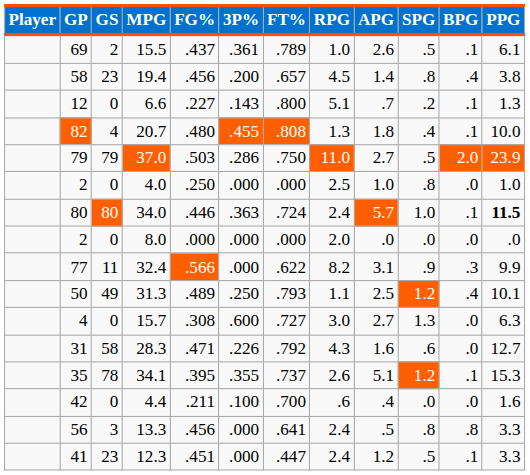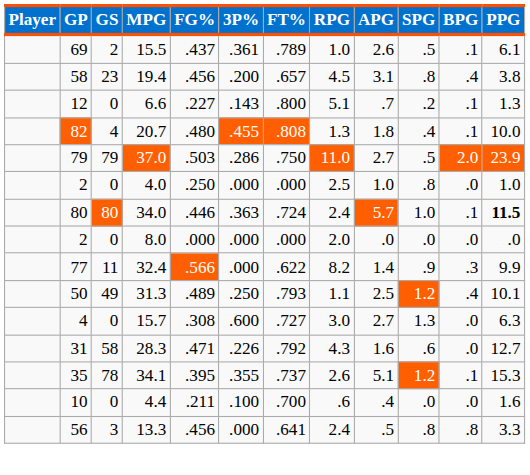 <table class="wikitable sortable" style="text-align:right;">
 <tr>
 <th style="background:#0072CE; color:#FFFFFF; border-top:#FE5000 3px solid; border-bottom:#FE5000 3px solid;">Player</th>
 <th style="background:#0072CE; color:#FFFFFF; border-top:#FE5000 3px solid; border-bottom:#FE5000 3px solid;">GP</th>
 <th style="background:#0072CE; color:#FFFFFF; border-top:#FE5000 3px solid; border-bottom:#FE5000 3px solid;">GS</th>
 <th style="background:#0072CE; color:#FFFFFF; border-top:#FE5000 3px solid; border-bottom:#FE5000 3px solid;">MPG</th>
 <th style="background:#0072CE; color:#FFFFFF; border-top:#FE5000 3px solid; border-bottom:#FE5000 3px solid;">FG%</th>
 <th style="background:#0072CE; color:#FFFFFF; border-top:#FE5000 3px solid; border-bottom:#FE5000 3px solid;">3P%</th>
 <th style="background:#0072CE; color:#FFFFFF; border-top:#FE5000 3px solid; border-bottom:#FE5000 3px solid;">FT%</th>
 <th style="background:#0072CE; color:#FFFFFF; border-top:#FE5000 3px solid; border-bottom:#FE5000 3px solid;">RPG</th>
 <th style="background:#0072CE; color:#FFFFFF; border-top:#FE5000 3px solid; border-bottom:#FE5000 3px solid;">APG</th>
 <th style="background:#0072CE; color:#FFFFFF; border-top:#FE5000 3px solid; border-bottom:#FE5000 3px solid;">SPG</th>
 <th style="background:#0072CE; color:#FFFFFF; border-top:#FE5000 3px solid; border-bottom:#FE5000 3px solid;">BPG</th>
 <th style="background:#0072CE; color:#FFFFFF; border-top:#FE5000 3px solid; border-bottom:#FE5000 3px solid;">PPG</th>
 </tr>
 <tr>
 <td></td>
 <td>69</td>
 <td>2</td>
 <td>15.5</td>
 <td>.437</td>
 <td>.361</td>
 <td>.789</td>
 <td>1.0</td>
 <td>2.6</td>
 <td>.5</td>
 <td>.1</td>
 <td>6.1</td>
 </tr>
 <tr>
 <td></td>
 <td>58</td>
 <td>23</td>
 <td>19.4</td>
 <td>.456</td>
 <td>.200</td>
 <td>.657</td>
 <td>4.5</td>
-<td>1.4</td>
+<td>3.1</td>
 <td>.8</td>
 <td>.4</td>
 <td>3.8</td>
 </tr>
 <tr>
 <td></td>
 <td>12</td>
 <td>0</td>
 <td>6.6</td>
 <td>.227</td>
 <td>.143</td>
 <td>.800</td>
 <td>5.1</td>
 <td>.7</td>
 <td>.2</td>
 <td>.1</td>
 <td>1.3</td>
 </tr>
 <tr>
 <td></td>
 <td style="background:#ff5f00;color:white;">82</td>
 <td>4</td>
 <td>20.7</td>
 <td>.480</td>
 <td style="background:#ff5f00;color:white;">.455</td>
 <td style="background:#ff5f00;color:white;">.808</td>
 <td>1.3</td>
 <td>1.8</td>
 <td>.4</td>
 <td>.1</td>
 <td>10.0</td>
 </tr>
 <tr>
 <td></td>
 <td>79</td>
 <td>79</td>
 <td style="background:#ff5f00;color:white;">37.0</td>
 <td>.503</td>
 <td>.286</td>
 <td>.750</td>
 <td style="background:#ff5f00;color:white;">11.0</td>
 <td>2.7</td>
 <td>.5</td>
 <td style="background:#ff5f00;color:white;">2.0</td>
 <td style="background:#ff5f00;color:white;">23.9</td>
 </tr>
 <tr>
 <td></td>
 <td>2</td>
 <td>0</td>
 <td>4.0</td>
 <td>.250</td>
 <td>.000</td>
 <td>.000</td>
 <td>2.5</td>
 <td>1.0</td>
 <td>.8</td>
 <td>.0</td>
 <td>1.0</td>
 </tr>
 <tr>
 <td></td>
 <td>80</td>
 <td style="background:#ff5f00;color:white;">80</td>
 <td>34.0</td>
 <td>.446</td>
 <td>.363</td>
 <td>.724</td>
 <td>2.4</td>
 <td style="background:#ff5f00;color:white;">5.7</td>
 <td>1.0</td>
 <td>.1</td>
 <td><strong>11.5</strong></td>
 </tr>
 <tr>
 <td></td>
 <td>2</td>
 <td>0</td>
 <td>8.0</td>
 <td>.000</td>
 <td>.000</td>
 <td>.000</td>
 <td>2.0</td>
 <td>.0</td>
 <td>.0</td>
 <td>.0</td>
 <td>.0</td>
 </tr>
 <tr>
 <td></td>
 <td>77</td>
 <td>11</td>
 <td>32.4</td>
 <td style="background:#ff5f00;color:white;">.566</td>
 <td>.000</td>
 <td>.622</td>
 <td>8.2</td>
-<td>3.1</td>
+<td>1.4</td>
 <td>.9</td>
 <td>.3</td>
 <td>9.9</td>
 </tr>
 <tr>
 <td></td>
 <td>50</td>
 <td>49</td>
 <td>31.3</td>
 <td>.489</td>
 <td>.250</td>
 <td>.793</td>
 <td>1.1</td>
 <td>2.5</td>
 <td style="background:#ff5f00;color:white;">1.2</td>
 <td>.4</td>
 <td>10.1</td>
 </tr>
 <tr>
 <td></td>
 <td>4</td>
 <td>0</td>
 <td>15.7</td>
 <td>.308</td>
 <td>.600</td>
 <td>.727</td>
 <td>3.0</td>
 <td>2.7</td>
 <td>1.3</td>
 <td>.0</td>
 <td>6.3</td>
 </tr>
 <tr>
 <td></td>
 <td>31</td>
 <td>58</td>
 <td>28.3</td>
 <td>.471</td>
 <td>.226</td>
 <td>.792</td>
 <td>4.3</td>
 <td>1.6</td>
 <td>.6</td>
 <td>.0</td>
 <td>12.7</td>
 </tr>
 <tr>
 <td></td>
 <td>35</td>
 <td>78</td>
 <td>34.1</td>
 <td>.395</td>
 <td>.355</td>
 <td>.737</td>
 <td>2.6</td>
 <td>5.1</td>
 <td style="background:#ff5f00;color:white;">1.2</td>
 <td>.1</td>
 <td>15.3</td>
 </tr>
 <tr>
 <td></td>
-<td>42</td>
+<td>10</td>
 <td>0</td>
 <td>4.4</td>
 <td>.211</td>
 <td>.100</td>
 <td>.700</td>
 <td>.6</td>
 <td>.4</td>
 <td>.0</td>
 <td>.0</td>
 <td>1.6</td>
 </tr>
 <tr>
 <td></td>
 <td>56</td>
 <td>3</td>
 <td>13.3</td>
 <td>.456</td>
 <td>.000</td>
 <td>.641</td>
 <td>2.4</td>
 <td>.5</td>
 <td>.8</td>
 <td>.8</td>
 <td>3.3</td>
 </tr>
-<tr>
-<td></td>
-<td>41</td>
-<td>23</td>
-<td>12.3</td>
-<td>.451</td>
-<td>.000</td>
-<td>.447</td>
-<td>2.4</td>
-<td>1.2</td>
-<td>.5</td>
-<td>.1</td>
-<td>3.3</td>
-</tr>
 </table>
